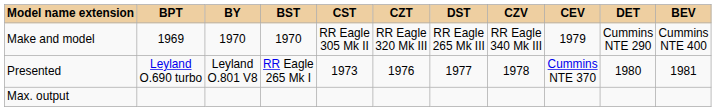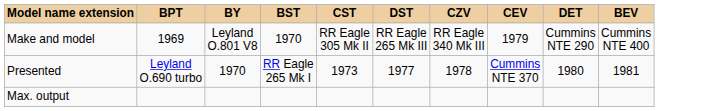 <table class="wikitable">
 <tr>
 <th align="center" style="background:#EECFA1">Model name extension</th>
 <th style="background:#EECFA1">BPT</th>
 <th style="background:#EECFA1">BY</th>
 <th style="background:#EECFA1">BST</th>
 <th style="background:#EECFA1">CST</th>
-<th style="background:#EECFA1">CZT</th>
 <th style="background:#EECFA1">DST</th>
 <th style="background:#EECFA1">CZV</th>
 <th style="background:#EECFA1">CEV</th>
 <th style="background:#EECFA1">DET</th>
 <th style="background:#EECFA1">BEV</th>
 </tr>
 <tr>
 <td align="left">Make and model</td>
 <td align="center">1969</td>
-<td align="center">1970</td>
+<td align="center">Leyland<br>O.801 V8</td>
 <td align="center">1970</td>
 <td align="center">RR Eagle<br>305 Mk II</td>
-<td align="center">RR Eagle<br>320 Mk III</td>
 <td align="center">RR Eagle<br>265 Mk III</td>
 <td align="center">RR Eagle<br>340 Mk III</td>
 <td align="center">1979</td>
 <td align="center">Cummins<br>NTE 290</td>
 <td align="center">Cummins<br>NTE 400</td>
 </tr>
 <tr>
 <td align="left">Presented</td>
 <td align="center"><a href='#'>Leyland</a><br>O.690 turbo</td>
-<td align="center">Leyland<br>O.801 V8</td>
+<td align="center">1970</td>
 <td align="center"><a href='#'>RR</a> Eagle<br>265 Mk I</td>
 <td align="center">1973</td>
-<td align="center">1976</td>
 <td align="center">1977</td>
 <td align="center">1978</td>
 <td align="center"><a href='#'>Cummins</a><br>NTE 370</td>
 <td align="center">1980</td>
 <td align="center">1981</td>
 </tr>
 <tr>
 <td align="left">Max. output</td>
 <td align="center"></td>
 <td align="center"></td>
 <td align="center"></td>
 <td align="center"></td>
 <td align="center"></td>
 <td align="center"></td>
 <td align="center"></td>
 <td align="center"></td>
 <td align="center"></td>
-<td align="center"></td>
 </tr>
 </table>
